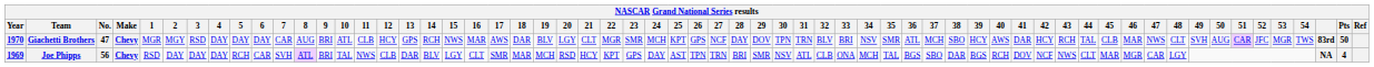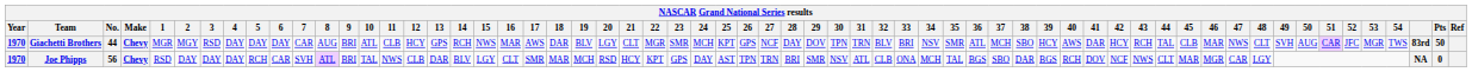 <table class="wikitable" style="text-align:center; font-size:75%">
 <tr>
 <th colspan="68"><a href='#'>NASCAR</a> <a href='#'>Grand National Series</a> results</th>
 </tr>
 <tr>
 <th>Year</th>
 <th>Team</th>
 <th>No.</th>
 <th>Make</th>
 <th>1</th>
 <th>2</th>
 <th>3</th>
 <th>4</th>
 <th>5</th>
 <th>6</th>
 <th>7</th>
 <th>8</th>
 <th>9</th>
 <th>10</th>
 <th>11</th>
 <th>12</th>
 <th>13</th>
 <th>14</th>
 <th>15</th>
 <th>16</th>
 <th>17</th>
 <th>18</th>
 <th>19</th>
 <th>20</th>
 <th>21</th>
 <th>22</th>
 <th>23</th>
 <th>24</th>
 <th>25</th>
 <th>26</th>
 <th>27</th>
 <th>28</th>
 <th>29</th>
 <th>30</th>
 <th>31</th>
 <th>32</th>
 <th>33</th>
 <th>34</th>
 <th>35</th>
 <th>36</th>
 <th>37</th>
 <th>38</th>
 <th>39</th>
 <th>40</th>
 <th>41</th>
 <th>42</th>
 <th>43</th>
 <th>44</th>
 <th>45</th>
 <th>46</th>
 <th>47</th>
 <th>48</th>
 <th>49</th>
 <th>50</th>
 <th>51</th>
 <th>52</th>
 <th>53</th>
 <th>54</th>
 <th></th>
 <th>Pts</th>
 <th>Ref</th>
 </tr>
 <tr>
 <th><a href='#'>1970</a></th>
 <th><a href='#'>Giachetti Brothers</a></th>
-<th>47</th>
+<th>44</th>
 <th><a href='#'>Chevy</a></th>
 <td><a href='#'>MGR</a></td>
 <td><a href='#'>MGY</a></td>
 <td><a href='#'>RSD</a></td>
 <td><a href='#'>DAY</a></td>
 <td><a href='#'>DAY</a></td>
 <td><a href='#'>DAY</a></td>
 <td><a href='#'>CAR</a></td>
 <td><a href='#'>AUG</a></td>
 <td><a href='#'>BRI</a></td>
 <td><a href='#'>ATL</a></td>
 <td><a href='#'>CLB</a></td>
 <td><a href='#'>HCY</a></td>
 <td><a href='#'>GPS</a></td>
 <td><a href='#'>RCH</a></td>
 <td><a href='#'>NWS</a></td>
 <td><a href='#'>MAR</a></td>
 <td><a href='#'>AWS</a></td>
 <td><a href='#'>DAR</a></td>
 <td><a href='#'>BLV</a></td>
 <td><a href='#'>LGY</a></td>
 <td><a href='#'>CLT</a></td>
 <td><a href='#'>MGR</a></td>
 <td><a href='#'>SMR</a></td>
 <td><a href='#'>MCH</a></td>
 <td><a href='#'>KPT</a></td>
 <td><a href='#'>GPS</a></td>
 <td><a href='#'>NCF</a></td>
 <td><a href='#'>DAY</a></td>
 <td><a href='#'>DOV</a></td>
 <td><a href='#'>TPN</a></td>
 <td><a href='#'>TRN</a></td>
 <td><a href='#'>BLV</a></td>
 <td><a href='#'>BRI</a></td>
 <td><a href='#'>NSV</a></td>
 <td><a href='#'>SMR</a></td>
 <td><a href='#'>ATL</a></td>
 <td><a href='#'>MCH</a></td>
 <td><a href='#'>SBO</a></td>
 <td><a href='#'>HCY</a></td>
 <td><a href='#'>AWS</a></td>
 <td><a href='#'>DAR</a></td>
 <td><a href='#'>HCY</a></td>
 <td><a href='#'>RCH</a></td>
 <td><a href='#'>TAL</a></td>
 <td><a href='#'>CLB</a></td>
 <td><a href='#'>MAR</a></td>
 <td><a href='#'>NWS</a></td>
 <td><a href='#'>CLT</a></td>
 <td><a href='#'>SVH</a></td>
 <td><a href='#'>AUG</a></td>
 <td style="background:#EFCFFF;"><a href='#'>CAR</a><br></td>
 <td><a href='#'>JFC</a></td>
 <td><a href='#'>MGR</a></td>
 <td><a href='#'>TWS</a></td>
 <th>83rd</th>
 <th>50</th>
 <th></th>
 </tr>
 <tr>
-<th><a href='#'>1969</a></th>
+<th><a href='#'>1970</a></th>
 <th><a href='#'>Joe Phipps</a></th>
 <th>56</th>
 <th><a href='#'>Chevy</a></th>
 <td><a href='#'>RSD</a></td>
 <td><a href='#'>DAY</a></td>
 <td><a href='#'>DAY</a></td>
 <td><a href='#'>DAY</a></td>
 <td><a href='#'>RCH</a></td>
 <td><a href='#'>CAR</a></td>
 <td><a href='#'>SVH</a></td>
 <td style="background:#EFCFFF;"><a href='#'>ATL</a><br></td>
 <td><a href='#'>BRI</a></td>
 <td><a href='#'>TAL</a></td>
 <td><a href='#'>NWS</a></td>
 <td><a href='#'>CLB</a></td>
 <td><a href='#'>DAR</a></td>
 <td><a href='#'>BLV</a></td>
 <td><a href='#'>LGY</a></td>
 <td><a href='#'>CLT</a></td>
 <td><a href='#'>SMR</a></td>
 <td><a href='#'>MAR</a></td>
 <td><a href='#'>MCH</a></td>
 <td><a href='#'>RSD</a></td>
 <td><a href='#'>HCY</a></td>
 <td><a href='#'>KPT</a></td>
 <td><a href='#'>GPS</a></td>
 <td><a href='#'>DAY</a></td>
 <td><a href='#'>AST</a></td>
 <td><a href='#'>TPN</a></td>
 <td><a href='#'>TRN</a></td>
 <td><a href='#'>BRI</a></td>
 <td><a href='#'>SMR</a></td>
 <td><a href='#'>NSV</a></td>
 <td><a href='#'>ATL</a></td>
 <td><a href='#'>CLB</a></td>
 <td><a href='#'>ONA</a></td>
 <td><a href='#'>MCH</a></td>
 <td><a href='#'>TAL</a></td>
 <td><a href='#'>BGS</a></td>
 <td><a href='#'>SBO</a></td>
 <td><a href='#'>DAR</a></td>
 <td><a href='#'>BGS</a></td>
 <td><a href='#'>RCH</a></td>
 <td><a href='#'>DOV</a></td>
 <td><a href='#'>NCF</a></td>
 <td><a href='#'>NWS</a></td>
 <td><a href='#'>CLT</a></td>
 <td><a href='#'>MAR</a></td>
 <td><a href='#'>MGR</a></td>
 <td><a href='#'>CAR</a></td>
 <td><a href='#'>LGY</a></td>
 <td colspan=6></td>
 <th>NA</th>
-<th>4</th>
+<th>0</th>
 <th></th>
 </tr>
 </table>
